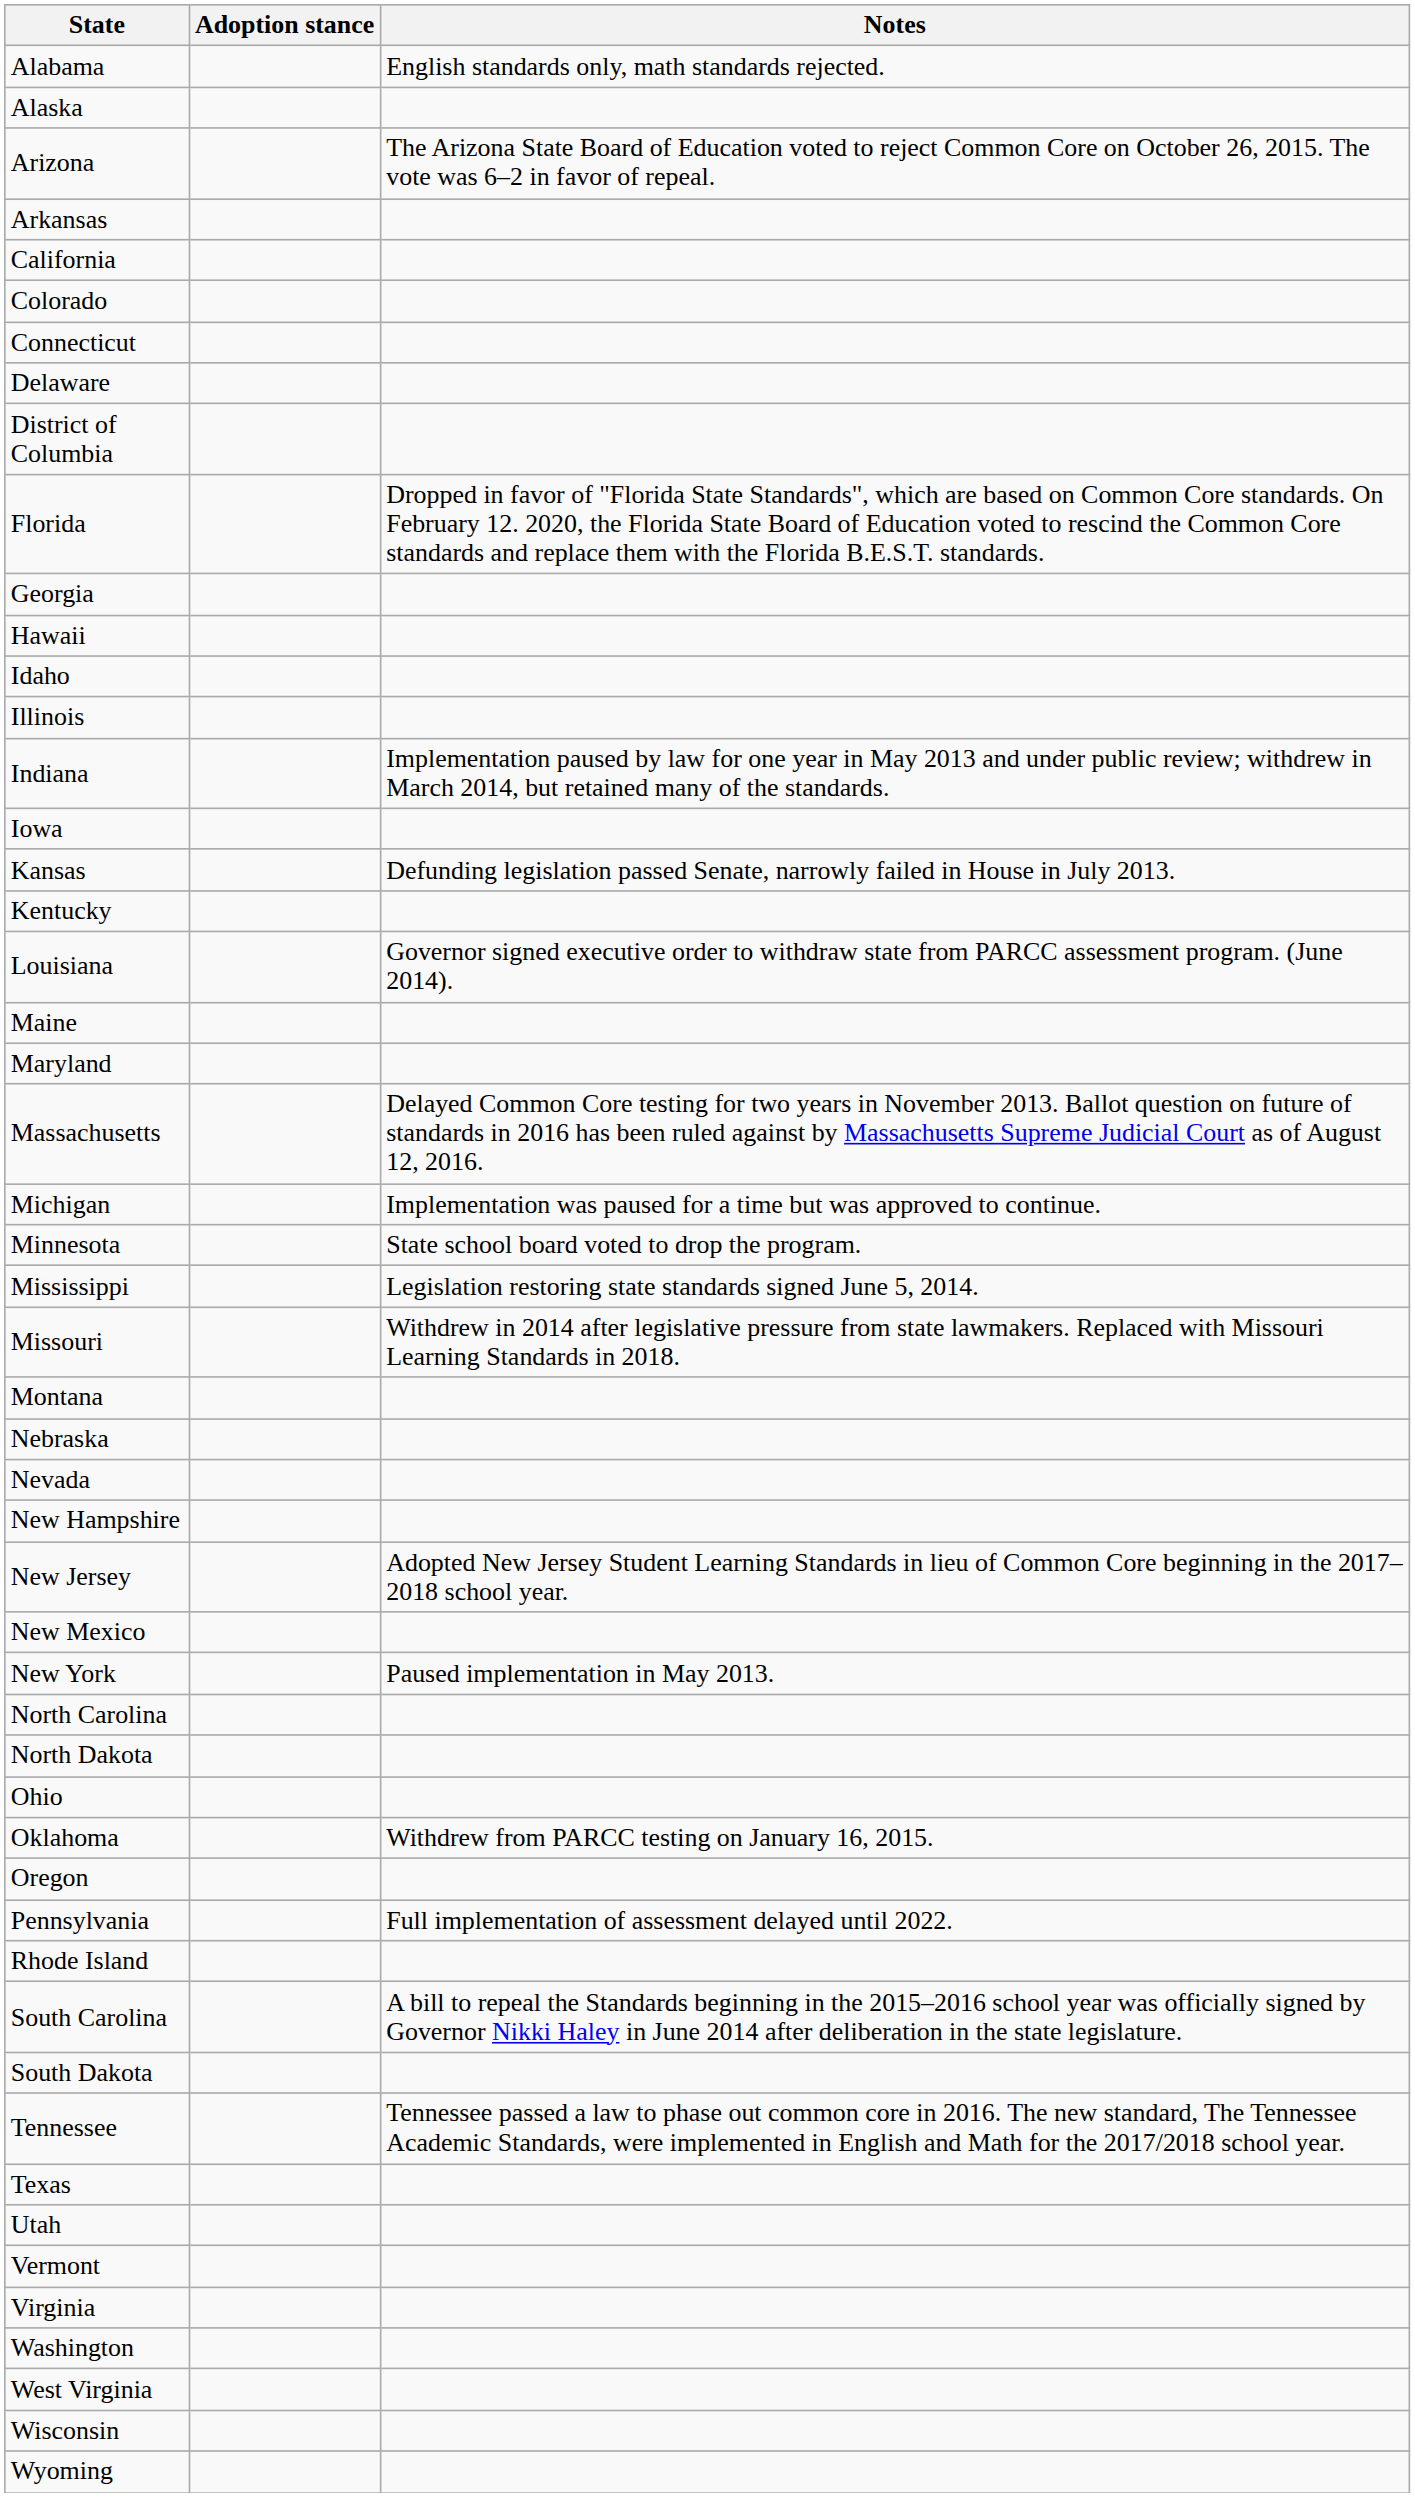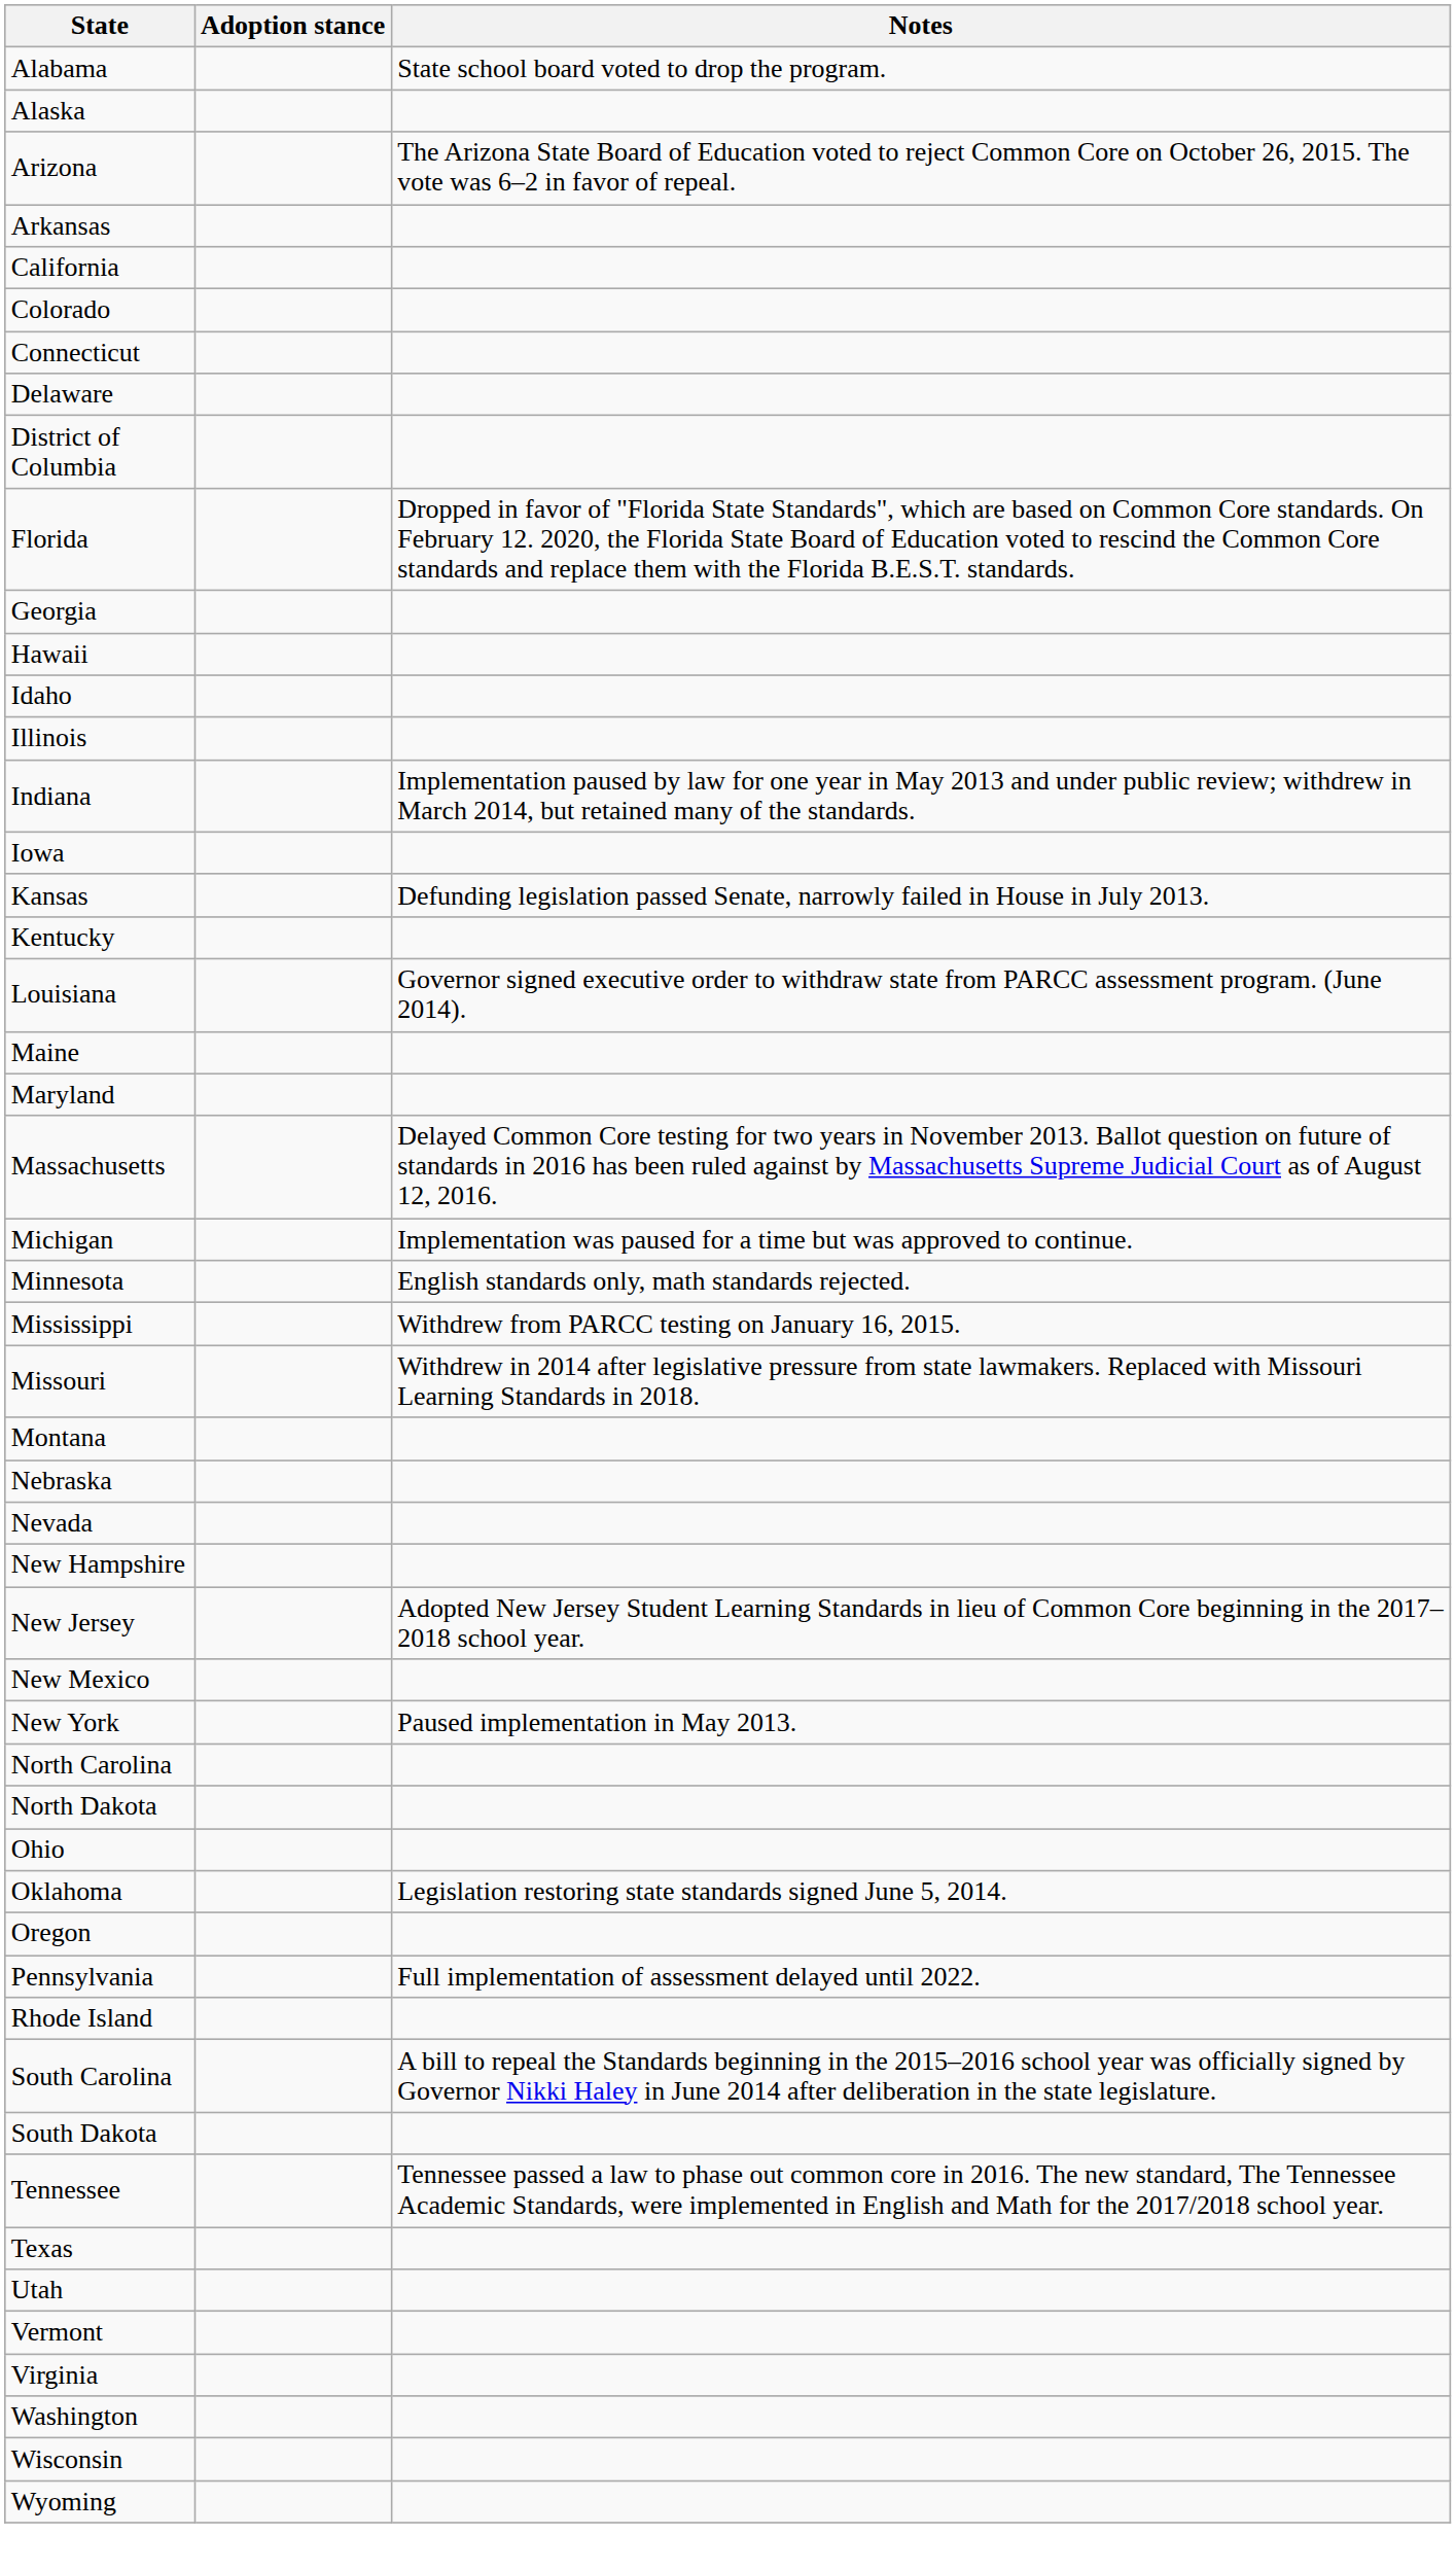 <table class="wikitable sortable">
 <tr>
 <th>State</th>
 <th>Adoption stance</th>
 <th>Notes</th>
 </tr>
 <tr>
 <td>Alabama</td>
 <td></td>
-<td>English standards only, math standards rejected.</td>
+<td>State school board voted to drop the program.</td>
 </tr>
 <tr>
 <td>Alaska</td>
 <td></td>
 <td></td>
 </tr>
 <tr>
 <td>Arizona</td>
 <td></td>
 <td>The Arizona State Board of Education voted to reject Common Core on October 26, 2015. The vote was 6–2 in favor of repeal.</td>
 </tr>
 <tr>
 <td>Arkansas</td>
 <td></td>
 <td></td>
 </tr>
 <tr>
 <td>California</td>
 <td></td>
 <td></td>
 </tr>
 <tr>
 <td>Colorado</td>
 <td></td>
 <td></td>
 </tr>
 <tr>
 <td>Connecticut</td>
 <td></td>
 <td></td>
 </tr>
 <tr>
 <td>Delaware</td>
 <td></td>
 <td></td>
 </tr>
 <tr>
 <td>District of Columbia</td>
 <td></td>
 <td></td>
 </tr>
 <tr>
 <td>Florida</td>
 <td></td>
 <td>Dropped in favor of "Florida State Standards", which are based on Common Core standards. On February 12. 2020, the Florida State Board of Education voted to rescind the Common Core standards and replace them with the Florida B.E.S.T. standards.</td>
 </tr>
 <tr>
 <td>Georgia</td>
 <td></td>
 <td></td>
 </tr>
 <tr>
 <td>Hawaii</td>
 <td></td>
 <td></td>
 </tr>
 <tr>
 <td>Idaho</td>
 <td></td>
 <td></td>
 </tr>
 <tr>
 <td>Illinois</td>
 <td></td>
 <td></td>
 </tr>
 <tr>
 <td>Indiana</td>
 <td></td>
 <td>Implementation paused by law for one year in May 2013 and under public review; withdrew in March 2014, but retained many of the standards.</td>
 </tr>
 <tr>
 <td>Iowa</td>
 <td></td>
 <td></td>
 </tr>
 <tr>
 <td>Kansas</td>
 <td></td>
 <td>Defunding legislation passed Senate, narrowly failed in House in July 2013.</td>
 </tr>
 <tr>
 <td>Kentucky</td>
 <td></td>
 <td></td>
 </tr>
 <tr>
 <td>Louisiana</td>
 <td></td>
 <td>Governor signed executive order to withdraw state from PARCC assessment program. (June 2014).</td>
 </tr>
 <tr>
 <td>Maine</td>
 <td></td>
 <td></td>
 </tr>
 <tr>
 <td>Maryland</td>
 <td></td>
 <td></td>
 </tr>
 <tr>
 <td>Massachusetts</td>
 <td></td>
 <td>Delayed Common Core testing for two years in November 2013. Ballot question on future of standards in 2016 has been ruled against by <a href='#'>Massachusetts Supreme Judicial Court</a> as of August 12, 2016.</td>
 </tr>
 <tr>
 <td>Michigan</td>
 <td></td>
 <td>Implementation was paused for a time but was approved to continue.</td>
 </tr>
 <tr>
 <td>Minnesota</td>
 <td></td>
-<td>State school board voted to drop the program.</td>
+<td>English standards only, math standards rejected.</td>
 </tr>
 <tr>
 <td>Mississippi</td>
 <td></td>
-<td>Legislation restoring state standards signed June 5, 2014.</td>
+<td>Withdrew from PARCC testing on January 16, 2015.</td>
 </tr>
 <tr>
 <td>Missouri</td>
 <td></td>
 <td>Withdrew in 2014 after legislative pressure from state lawmakers. Replaced with Missouri Learning Standards in 2018.</td>
 </tr>
 <tr>
 <td>Montana</td>
 <td></td>
 <td></td>
 </tr>
 <tr>
 <td>Nebraska</td>
 <td></td>
 <td></td>
 </tr>
 <tr>
 <td>Nevada</td>
 <td></td>
 <td></td>
 </tr>
 <tr>
 <td>New Hampshire</td>
 <td></td>
 <td></td>
 </tr>
 <tr>
 <td>New Jersey</td>
 <td></td>
 <td>Adopted New Jersey Student Learning Standards in lieu of Common Core beginning in the 2017–2018 school year.</td>
 </tr>
 <tr>
 <td>New Mexico</td>
 <td></td>
 <td></td>
 </tr>
 <tr>
 <td>New York</td>
 <td></td>
 <td>Paused implementation in May 2013.</td>
 </tr>
 <tr>
 <td>North Carolina</td>
 <td></td>
 <td></td>
 </tr>
 <tr>
 <td>North Dakota</td>
 <td></td>
 <td></td>
 </tr>
 <tr>
 <td>Ohio</td>
 <td></td>
 <td></td>
 </tr>
 <tr>
 <td>Oklahoma</td>
 <td></td>
-<td>Withdrew from PARCC testing on January 16, 2015.</td>
+<td>Legislation restoring state standards signed June 5, 2014.</td>
 </tr>
 <tr>
 <td>Oregon</td>
 <td></td>
 <td></td>
 </tr>
 <tr>
 <td>Pennsylvania</td>
 <td></td>
 <td>Full implementation of assessment delayed until 2022.</td>
 </tr>
 <tr>
 <td>Rhode Island</td>
 <td></td>
 <td></td>
 </tr>
 <tr>
 <td>South Carolina</td>
 <td></td>
 <td>A bill to repeal the Standards beginning in the 2015–2016 school year was officially signed by Governor <a href='#'>Nikki Haley</a> in June 2014 after deliberation in the state legislature.</td>
 </tr>
 <tr>
 <td>South Dakota</td>
 <td></td>
 <td></td>
 </tr>
 <tr>
 <td>Tennessee</td>
 <td></td>
 <td>Tennessee passed a law to phase out common core in 2016. The new standard, The Tennessee Academic Standards, were implemented in English and Math for the 2017/2018 school year.</td>
 </tr>
 <tr>
 <td>Texas</td>
 <td></td>
 <td></td>
 </tr>
 <tr>
 <td>Utah</td>
 <td></td>
 <td></td>
 </tr>
 <tr>
 <td>Vermont</td>
 <td></td>
 <td></td>
 </tr>
 <tr>
 <td>Virginia</td>
 <td></td>
 <td></td>
 </tr>
 <tr>
 <td>Washington</td>
 <td></td>
 <td></td>
 </tr>
 <tr>
-<td>West Virginia</td>
-<td></td>
-<td></td>
-</tr>
-<tr>
 <td>Wisconsin</td>
 <td></td>
 <td></td>
 </tr>
 <tr>
 <td>Wyoming</td>
 <td></td>
 <td></td>
 </tr>
 </table>
